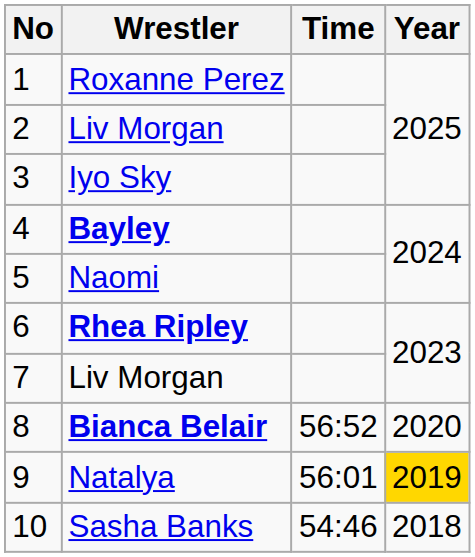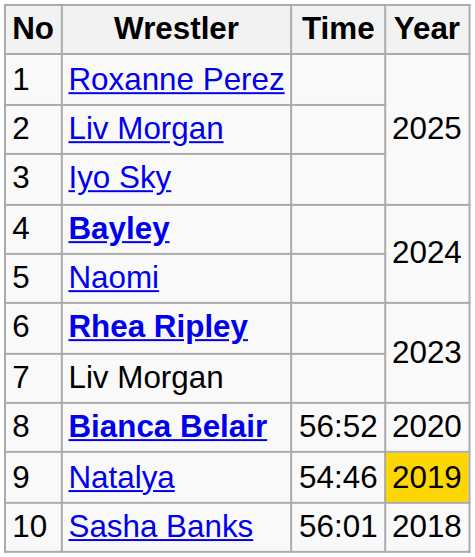 <table class="wikitable sortable">
 <tr>
 <th>No</th>
 <th>Wrestler</th>
 <th>Time</th>
 <th>Year</th>
 </tr>
 <tr>
 <td>1</td>
 <td><a href='#'>Roxanne Perez</a></td>
 <td></td>
 <td rowspan="3">2025</td>
 </tr>
 <tr>
 <td>2</td>
 <td><a href='#'>Liv Morgan</a></td>
 <td></td>
 </tr>
 <tr>
 <td>3</td>
 <td><a href='#'>Iyo Sky</a></td>
 <td></td>
 </tr>
 <tr>
 <td>4</td>
 <td><strong><a href='#'>Bayley</a></strong></td>
 <td></td>
 <td rowspan="2">2024</td>
 </tr>
 <tr>
 <td>5</td>
 <td><a href='#'>Naomi</a></td>
 <td></td>
 </tr>
 <tr>
 <td>6</td>
 <td><strong><a href='#'>Rhea Ripley</a></strong></td>
 <td></td>
 <td rowspan="2">2023</td>
 </tr>
 <tr>
 <td>7</td>
 <td>Liv Morgan</td>
 <td></td>
 </tr>
 <tr>
 <td>8</td>
 <td><strong><a href='#'>Bianca Belair</a></strong></td>
 <td>56:52</td>
 <td>2020</td>
 </tr>
 <tr>
 <td>9</td>
 <td><a href='#'>Natalya</a></td>
-<td>56:01</td>
+<td>54:46</td>
 <td style="background: gold;">2019</td>
 </tr>
 <tr>
 <td>10</td>
 <td><a href='#'>Sasha Banks</a></td>
-<td>54:46</td>
+<td>56:01</td>
 <td>2018</td>
 </tr>
 </table>
